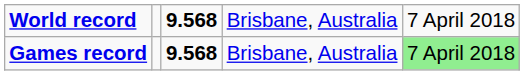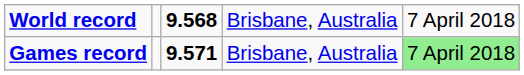 <table class="wikitable">
 <tr>
 <td><a href='#'><strong>World record</strong></a></td>
 <td></td>
 <td><strong>9.568</strong></td>
 <td><a href='#'>Brisbane</a>, <a href='#'>Australia</a></td>
 <td>7 April 2018</td>
 </tr>
 <tr>
 <td><a href='#'><strong>Games record</strong></a></td>
 <td></td>
-<td><strong>9.568</strong></td>
+<td><strong>9.571</strong></td>
 <td><a href='#'>Brisbane</a>, <a href='#'>Australia</a></td>
 <td style="background: lightgreen;">7 April 2018</td>
 </tr>
 </table>
